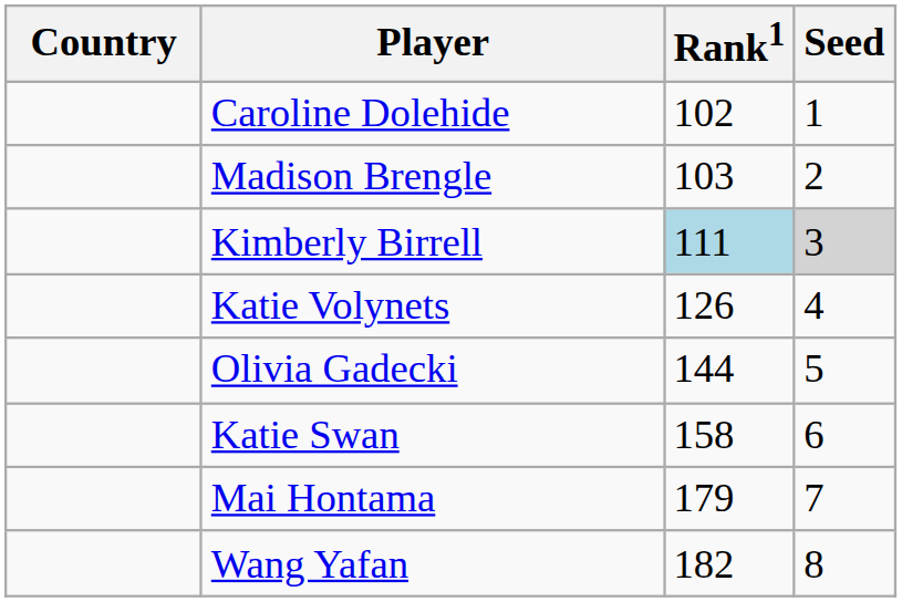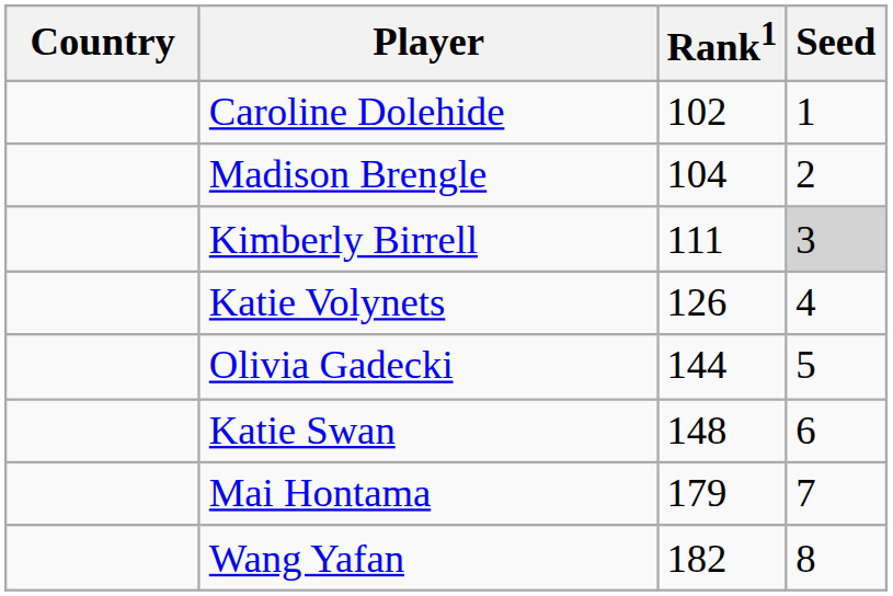 <table class="sortable wikitable">
 <tr>
 <th width="70">Country</th>
 <th width="175">Player</th>
 <th>Rank<sup>1</sup></th>
 <th>Seed</th>
 </tr>
 <tr>
 <td></td>
 <td><a href='#'>Caroline Dolehide</a></td>
 <td>102</td>
 <td>1</td>
 </tr>
 <tr>
 <td></td>
 <td><a href='#'>Madison Brengle</a></td>
-<td>103</td>
+<td>104</td>
 <td>2</td>
 </tr>
 <tr>
 <td></td>
 <td><a href='#'>Kimberly Birrell</a></td>
-<td style="background: lightblue;">111</td>
+<td>111</td>
 <td style="background: lightgrey;">3</td>
 </tr>
 <tr>
 <td></td>
 <td><a href='#'>Katie Volynets</a></td>
 <td>126</td>
 <td>4</td>
 </tr>
 <tr>
 <td></td>
 <td><a href='#'>Olivia Gadecki</a></td>
 <td>144</td>
 <td>5</td>
 </tr>
 <tr>
 <td></td>
 <td><a href='#'>Katie Swan</a></td>
-<td>158</td>
+<td>148</td>
 <td>6</td>
 </tr>
 <tr>
 <td></td>
 <td><a href='#'>Mai Hontama</a></td>
 <td>179</td>
 <td>7</td>
 </tr>
 <tr>
 <td></td>
 <td><a href='#'>Wang Yafan</a></td>
 <td>182</td>
 <td>8</td>
 </tr>
 </table>
